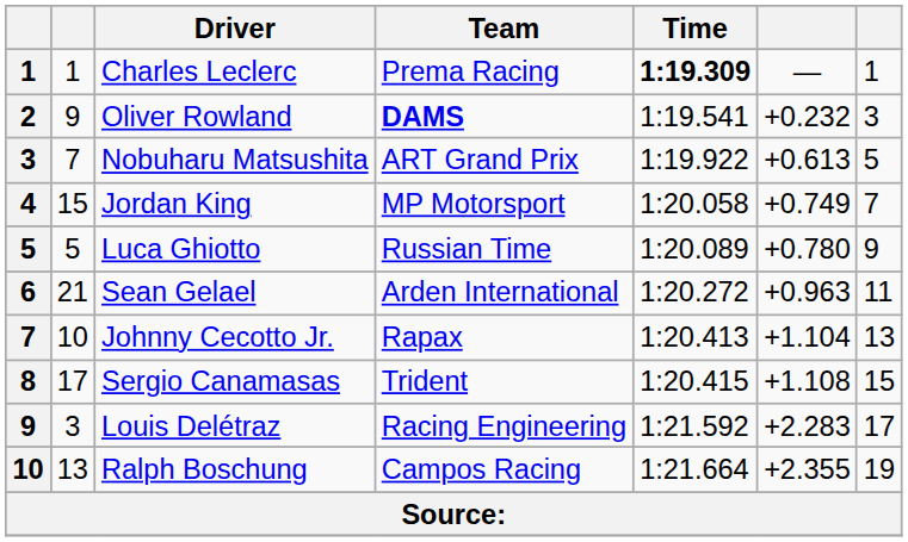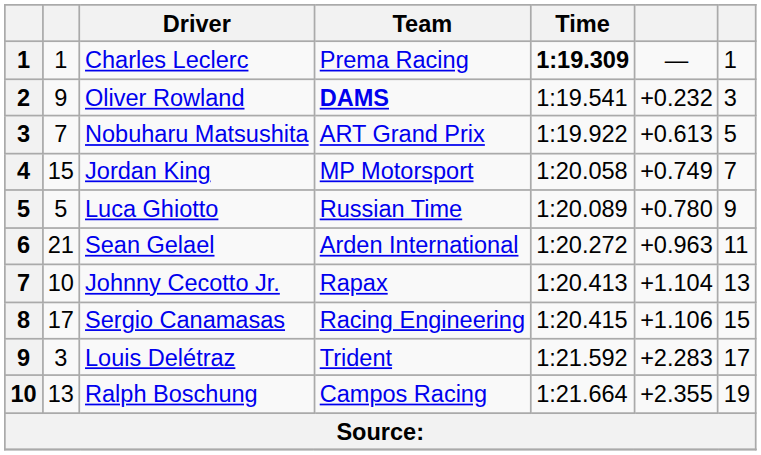 <table class="wikitable" style="font-size:85%">
 <tr>
 <th scope="col"></th>
 <th scope="col"></th>
 <th scope="col">Driver</th>
 <th scope="col">Team</th>
 <th scope="col">Time</th>
 <th scope="col"></th>
 <th scope="col"></th>
 </tr>
 <tr>
 <th scope="row">1</th>
 <td align="center">1</td>
 <td> <a href='#'>Charles Leclerc</a></td>
 <td><a href='#'>Prema Racing</a></td>
 <td><strong>1:19.309</strong></td>
 <td align="center">—</td>
 <td>1</td>
 </tr>
 <tr>
 <th scope="row">2</th>
 <td align="center">9</td>
 <td> <a href='#'>Oliver Rowland</a></td>
 <td><strong><a href='#'>DAMS</a></strong></td>
 <td>1:19.541</td>
 <td>+0.232</td>
 <td>3</td>
 </tr>
 <tr>
 <th scope="row">3</th>
 <td align="center">7</td>
 <td> <a href='#'>Nobuharu Matsushita</a></td>
 <td><a href='#'>ART Grand Prix</a></td>
 <td>1:19.922</td>
 <td>+0.613</td>
 <td>5</td>
 </tr>
 <tr>
 <th scope="row">4</th>
 <td align="center">15</td>
 <td> <a href='#'>Jordan King</a></td>
 <td><a href='#'>MP Motorsport</a></td>
 <td>1:20.058</td>
 <td>+0.749</td>
 <td>7</td>
 </tr>
 <tr>
 <th scope="row">5</th>
 <td align="center">5</td>
 <td> <a href='#'>Luca Ghiotto</a></td>
 <td><a href='#'>Russian Time</a></td>
 <td>1:20.089</td>
 <td>+0.780</td>
 <td>9</td>
 </tr>
 <tr>
 <th scope="row">6</th>
 <td align="center">21</td>
 <td> <a href='#'>Sean Gelael</a></td>
 <td><a href='#'>Arden International</a></td>
 <td>1:20.272</td>
 <td>+0.963</td>
 <td>11</td>
 </tr>
 <tr>
 <th scope="row">7</th>
 <td align="center">10</td>
 <td> <a href='#'>Johnny Cecotto Jr.</a></td>
 <td><a href='#'>Rapax</a></td>
 <td>1:20.413</td>
 <td>+1.104</td>
 <td>13</td>
 </tr>
 <tr>
 <th scope="row">8</th>
 <td align="center">17</td>
 <td> <a href='#'>Sergio Canamasas</a></td>
-<td><a href='#'>Trident</a></td>
+<td><a href='#'>Racing Engineering</a></td>
 <td>1:20.415</td>
-<td>+1.108</td>
+<td>+1.106</td>
 <td>15</td>
 </tr>
 <tr>
 <th scope="row">9</th>
 <td align="center">3</td>
 <td> <a href='#'>Louis Delétraz</a></td>
-<td><a href='#'>Racing Engineering</a></td>
+<td><a href='#'>Trident</a></td>
 <td>1:21.592</td>
 <td>+2.283</td>
 <td>17</td>
 </tr>
 <tr>
 <th scope="row">10</th>
 <td align="center">13</td>
 <td> <a href='#'>Ralph Boschung</a></td>
 <td><a href='#'>Campos Racing</a></td>
 <td>1:21.664</td>
 <td>+2.355</td>
 <td>19</td>
 </tr>
 <tr>
 <th colspan="7">Source:</th>
 </tr>
 <tr>
 </tr>
 </table>
